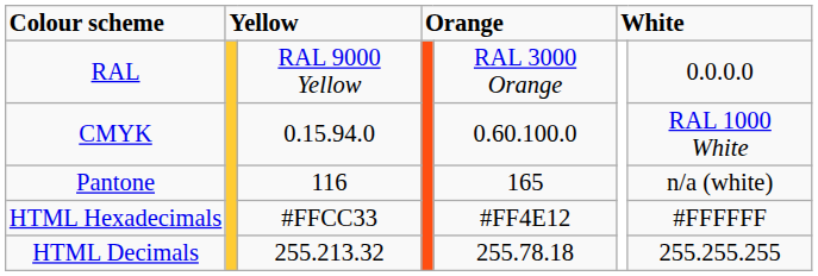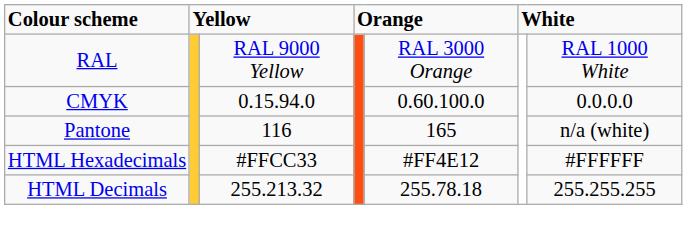 <table border="1" cellpadding="2" cellspacing="0" style="width:60%; background:#f9f9f9; border:1px solid #aaa; border-collapse:collapse; white-space:nowrap; text-align:left;">
 <tr>
 <th width=100>Colour scheme</th>
 <th colspan="2" style="width:120px;">Yellow</th>
 <th colspan="2" style="width:120px;">Orange</th>
 <th colspan="2" style="width:120px;">White</th>
 </tr>
 <tr align=center>
 <td><a href='#'>RAL</a></td>
 <td rowspan="5" style="background:#FFCC33;"></td>
 <td><a href='#'>RAL 9000</a><br><em>Yellow</em></td>
 <td rowspan="5" style="background:#FF4E12;"></td>
 <td><a href='#'>RAL 3000</a><br><em>Orange</em></td>
 <td rowspan="5" style="background:#FFFFFF;"></td>
-<td>0.0.0.0</td>
+<td><a href='#'>RAL 1000</a><br><em>White</em></td>
 </tr>
 <tr align=center>
 <td><a href='#'>CMYK</a></td>
 <td>0.15.94.0</td>
 <td>0.60.100.0</td>
-<td><a href='#'>RAL 1000</a><br><em>White</em></td>
+<td>0.0.0.0</td>
 </tr>
 <tr align=center>
 <td><a href='#'>Pantone</a></td>
 <td>116</td>
 <td>165</td>
 <td>n/a (white)</td>
 </tr>
 <tr align=center>
 <td><a href='#'>HTML Hexadecimals</a></td>
 <td>#FFCC33</td>
 <td>#FF4E12</td>
 <td>#FFFFFF</td>
 </tr>
 <tr align=center>
 <td><a href='#'>HTML Decimals</a></td>
 <td>255.213.32</td>
 <td>255.78.18</td>
 <td>255.255.255</td>
 </tr>
 </table>
